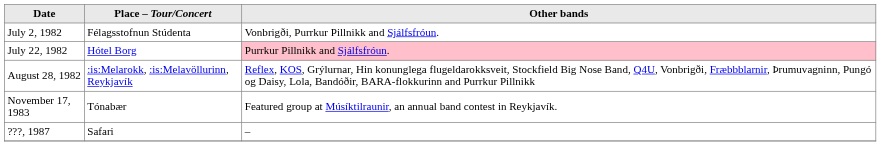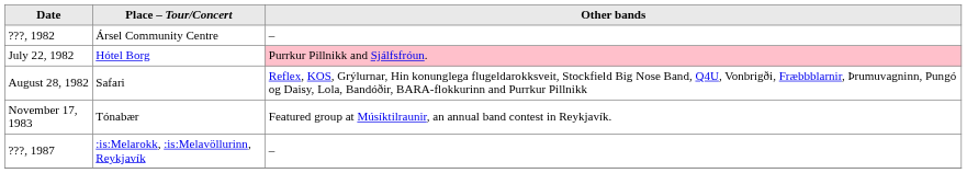 <table class="toccolours" border="1" cellpadding="4" style="border-collapse:collapse">
 <tr style="background-color:#e9e9e9" |>
 <th>Date</th>
 <th>Place – <em>Tour/Concert</em></th>
 <th>Other bands</th>
 </tr>
 <tr>
-<td>July 2, 1982</td>
-<td>Félagsstofnun Stúdenta</td>
-<td>Vonbrigði, Purrkur Pillnikk and <a href='#'>Sjálfsfróun</a>.</td>
+<td>???, 1982</td>
+<td>Ársel Community Centre</td>
+<td>–</td>
 </tr>
 <tr>
 <td>July 22, 1982</td>
 <td><a href='#'>Hótel Borg</a></td>
 <td style="background: pink;">Purrkur Pillnikk and <a href='#'>Sjálfsfróun</a>.</td>
 </tr>
 <tr>
 <td>August 28, 1982</td>
-<td><a href='#'>:is:Melarokk</a>, <a href='#'>:is:Melavöllurinn</a>, <a href='#'>Reykjavík</a></td>
+<td>Safari</td>
 <td><a href='#'>Reflex</a>, <a href='#'>KOS</a>, Grýlurnar, Hin konunglega flugeldarokksveit, Stockfield Big Nose Band, <a href='#'>Q4U</a>, Vonbrigði, <a href='#'>Fræbbblarnir</a>, Þrumuvagninn, Pungó og Daisy, Lola, Bandóðir, BARA-flokkurinn and Purrkur Pillnikk</td>
 </tr>
 <tr>
 <td>November 17, 1983</td>
 <td>Tónabær</td>
 <td>Featured group at <a href='#'>Músíktilraunir</a>, an annual band contest in Reykjavík.</td>
 </tr>
 <tr>
 <td>???, 1987</td>
-<td>Safari</td>
+<td><a href='#'>:is:Melarokk</a>, <a href='#'>:is:Melavöllurinn</a>, <a href='#'>Reykjavík</a></td>
 <td>–</td>
 </tr>
 <tr>
 </tr>
 </table>
